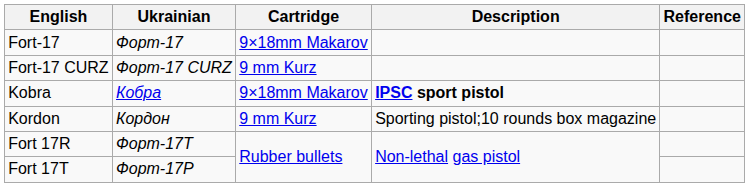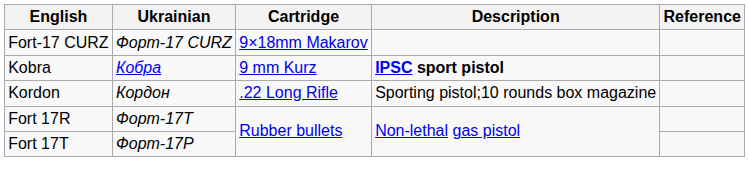 <table class="wikitable">
 <tr>
 <th>English</th>
 <th>Ukrainian</th>
 <th>Cartridge</th>
 <th>Description</th>
 <th>Reference</th>
 </tr>
 <tr>
-<td>Fort-17</td>
-<td><em>Форт-17</em></td>
-<td><a href='#'>9×18mm Makarov</a></td>
-<td></td>
-<td></td>
-</tr>
-<tr>
 <td>Fort-17 CURZ</td>
 <td><em>Форт-17 CURZ</em></td>
-<td><a href='#'>9 mm Kurz</a></td>
+<td><a href='#'>9×18mm Makarov</a></td>
 <td></td>
 <td></td>
 </tr>
 <tr>
 <td>Kobra</td>
 <td><em><a href='#'>Кобра</a></em></td>
-<td><a href='#'>9×18mm Makarov</a></td>
+<td><a href='#'>9 mm Kurz</a></td>
 <td><strong><a href='#'>IPSC</a> sport pistol</strong></td>
 <td></td>
 </tr>
 <tr>
 <td>Kordon</td>
 <td><em>Кордон</em></td>
-<td><a href='#'>9 mm Kurz</a></td>
+<td><a href='#'>.22 Long Rifle</a></td>
 <td>Sporting pistol;10 rounds box magazine</td>
 <td></td>
 </tr>
 <tr>
 <td>Fort 17R</td>
 <td><em>Форт-17T</em></td>
 <td rowspan="2"><a href='#'>Rubber bullets</a></td>
 <td rowspan="2"><a href='#'>Non-lethal</a> <a href='#'>gas pistol</a></td>
 <td></td>
 </tr>
 <tr>
 <td>Fort 17T</td>
 <td><em>Форт-17Р</em></td>
 <td></td>
 </tr>
 </table>
